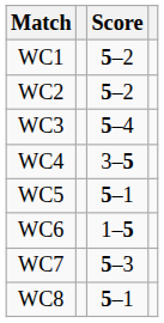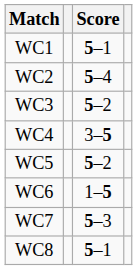 <table class="wikitable" style="font-size: 100%; margin: 1em auto 1em auto;">
 <tr>
 <th>Match</th>
 <th></th>
 <th>Score</th>
 <th></th>
 </tr>
 <tr>
 <td align="center">WC1</td>
 <td><strong></strong></td>
-<td align="center"><strong>5</strong>–2</td>
+<td align="center"><strong>5</strong>–1</td>
 <td></td>
 </tr>
 <tr>
 <td align="center">WC2</td>
 <td><strong></strong></td>
-<td align="center"><strong> 5</strong>–2</td>
+<td align="center"><strong>5</strong>–4</td>
 <td></td>
 </tr>
 <tr>
 <td align="center">WC3</td>
 <td><strong></strong></td>
-<td align="center"><strong>5</strong>–4</td>
+<td align="center"><strong> 5</strong>–2</td>
 <td></td>
 </tr>
 <tr>
 <td align="center">WC4</td>
 <td></td>
 <td align="center">3–<strong>5</strong></td>
 <td><strong></strong></td>
 </tr>
 <tr>
 <td align="center">WC5</td>
 <td><strong></strong></td>
-<td align="center"><strong>5</strong>–1</td>
+<td align="center"><strong>5</strong>–2</td>
 <td></td>
 </tr>
 <tr>
 <td align="center">WC6</td>
 <td></td>
 <td align="center">1–<strong>5</strong></td>
 <td><strong></strong></td>
 </tr>
 <tr>
 <td align="center">WC7</td>
 <td><strong></strong></td>
 <td align="center"><strong>5</strong>–3</td>
 <td></td>
 </tr>
 <tr>
 <td align="center">WC8</td>
 <td><strong></strong></td>
 <td align="center"><strong>5</strong>–1</td>
 <td></td>
 </tr>
 </table>
